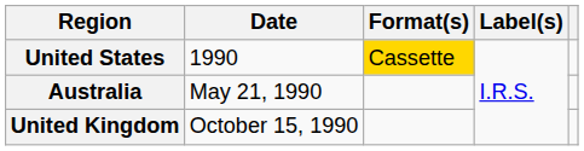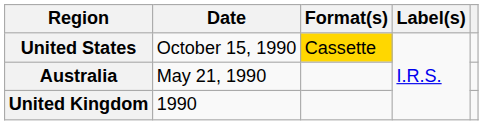 <table class="wikitable plainrowheaders">
 <tr>
 <th scope="col">Region</th>
 <th scope="col">Date</th>
 <th scope="col">Format(s)</th>
 <th scope="col">Label(s)</th>
 <th scope="col"></th>
 </tr>
 <tr>
 <th scope="row">United States</th>
-<td>1990</td>
+<td>October 15, 1990</td>
 <td style="background: gold;">Cassette</td>
 <td rowspan="3"><a href='#'>I.R.S.</a></td>
 <td></td>
 </tr>
 <tr>
 <th scope="row">Australia</th>
 <td>May 21, 1990</td>
 <td></td>
 <td></td>
 </tr>
 <tr>
 <th scope="row">United Kingdom</th>
-<td>October 15, 1990</td>
+<td>1990</td>
 <td></td>
 <td></td>
 </tr>
 </table>
